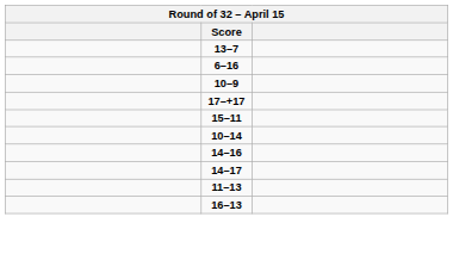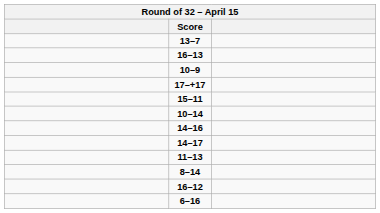 <table class="wikitable" style="text-align: center; font-size:90% ">
 <tr>
 <th colspan=3>Round of 32 – April 15</th>
 </tr>
 <tr>
 <th align="right" width="250"></th>
 <th width="60">Score</th>
 <th align="left" width="250"></th>
 </tr>
 <tr>
 <td align=left><strong></strong></td>
 <td align=center><strong>13–7</strong></td>
 <td align=left></td>
 </tr>
 <tr>
+<td align=left><strong></strong></td>
+<td align=center><strong>16–13</strong></td>
 <td align=left></td>
-<td align=center><strong>6–16</strong></td>
-<td align=left><strong></strong></td>
 </tr>
 <tr>
 <td align=left><strong></strong></td>
 <td align=center><strong>10–9</strong></td>
 <td align=left></td>
 </tr>
 <tr>
 <td align=left></td>
 <td align=center><strong>17–+17</strong></td>
 <td align=left><strong></strong></td>
 </tr>
 <tr>
 <td align=left><strong></strong></td>
 <td align=center><strong>15–11</strong></td>
 <td align=left></td>
 </tr>
 <tr>
 <td align=left></td>
 <td align=center><strong>10–14</strong></td>
 <td align=left><strong></strong></td>
 </tr>
 <tr>
 <td align=left></td>
 <td align=center><strong>14–16</strong></td>
 <td align=left><strong></strong></td>
 </tr>
 <tr>
 <td align=left></td>
 <td align=center><strong>14–17</strong></td>
 <td align=left><strong></strong></td>
 </tr>
 <tr>
 <td align=left></td>
 <td align=center><strong>11–13</strong></td>
 <td align=left><strong></strong></td>
 </tr>
 <tr>
+<td align=left></td>
+<td align=center><strong>8–14</strong></td>
 <td align=left><strong></strong></td>
-<td align=center><strong>16–13</strong></td>
+</tr>
+<tr>
+<td align=left><strong></strong></td>
+<td align=center><strong>16–12</strong></td>
 <td align=left></td>
 </tr>
+<tr>
+<td align=left></td>
+<td align=center><strong>6–16</strong></td>
+<td align=left><strong></strong></td>
+</tr>
 </table>
